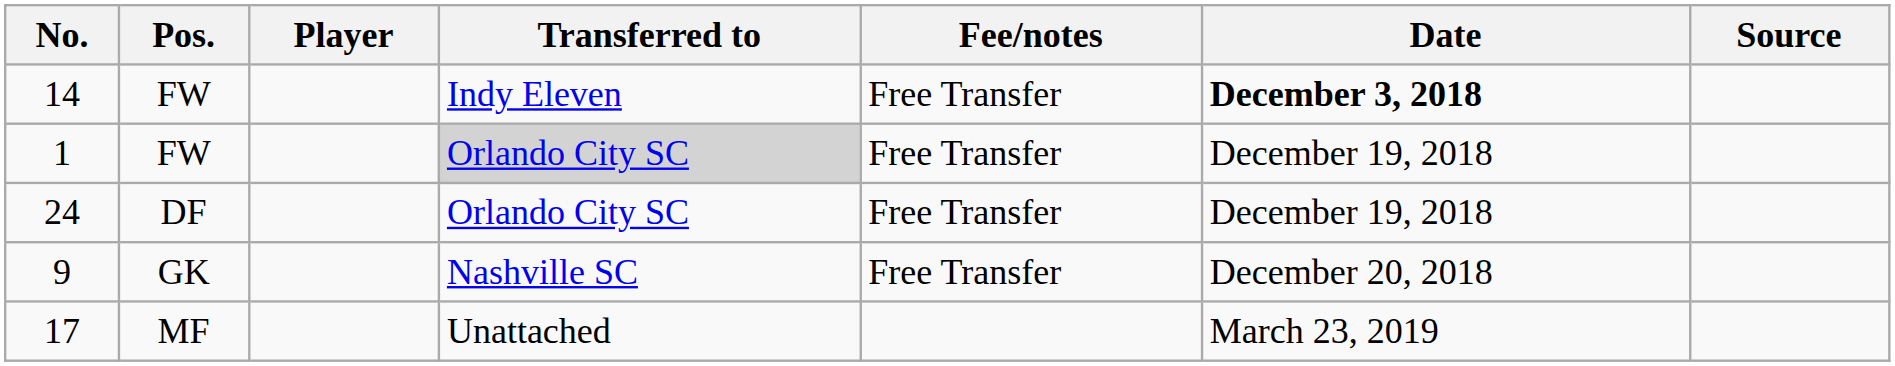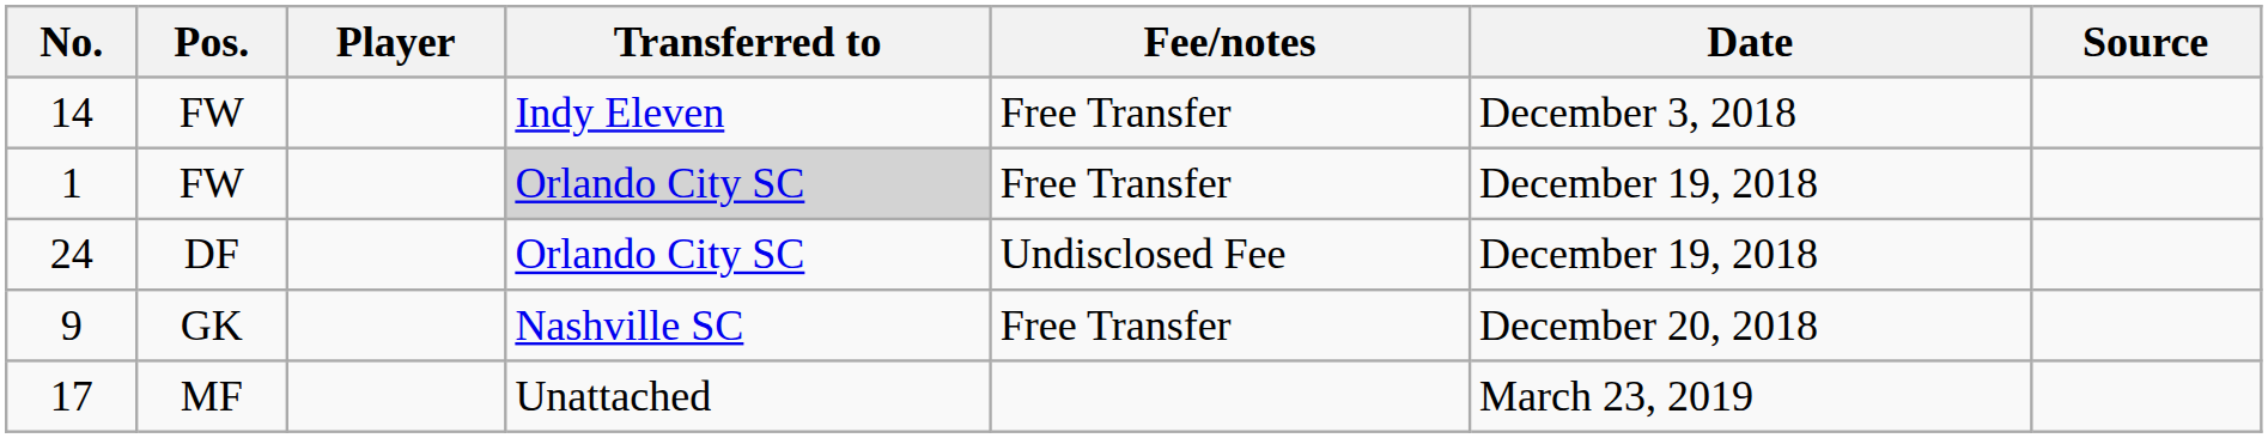 <table class="wikitable sortable" style="width:90%; text-align:center; font-size:95%; text-align:left;">
 <tr>
 <th>No.</th>
 <th>Pos.</th>
 <th>Player</th>
 <th>Transferred to</th>
 <th>Fee/notes</th>
 <th>Date</th>
 <th>Source</th>
 </tr>
 <tr>
 <td align="center">14</td>
 <td align="center">FW</td>
 <td></td>
 <td> <a href='#'>Indy Eleven</a></td>
 <td>Free Transfer</td>
-<td><strong>December 3, 2018</strong></td>
+<td>December 3, 2018</td>
 <td></td>
 </tr>
 <tr>
 <td align="center">1</td>
 <td align="center">FW</td>
 <td></td>
 <td style="background: lightgrey;"> <a href='#'>Orlando City SC</a></td>
 <td>Free Transfer</td>
 <td>December 19, 2018</td>
 <td></td>
 </tr>
 <tr>
 <td align="center">24</td>
 <td align="center">DF</td>
 <td></td>
 <td> <a href='#'>Orlando City SC</a></td>
-<td>Free Transfer</td>
+<td>Undisclosed Fee</td>
 <td>December 19, 2018</td>
 <td></td>
 </tr>
 <tr>
 <td align="center">9</td>
 <td align="center">GK</td>
 <td></td>
 <td> <a href='#'>Nashville SC</a></td>
 <td>Free Transfer</td>
 <td>December 20, 2018</td>
 <td></td>
 </tr>
 <tr>
 <td align="center">17</td>
 <td align="center">MF</td>
 <td></td>
 <td>Unattached</td>
 <td></td>
 <td>March 23, 2019</td>
 <td></td>
 </tr>
 </table>
